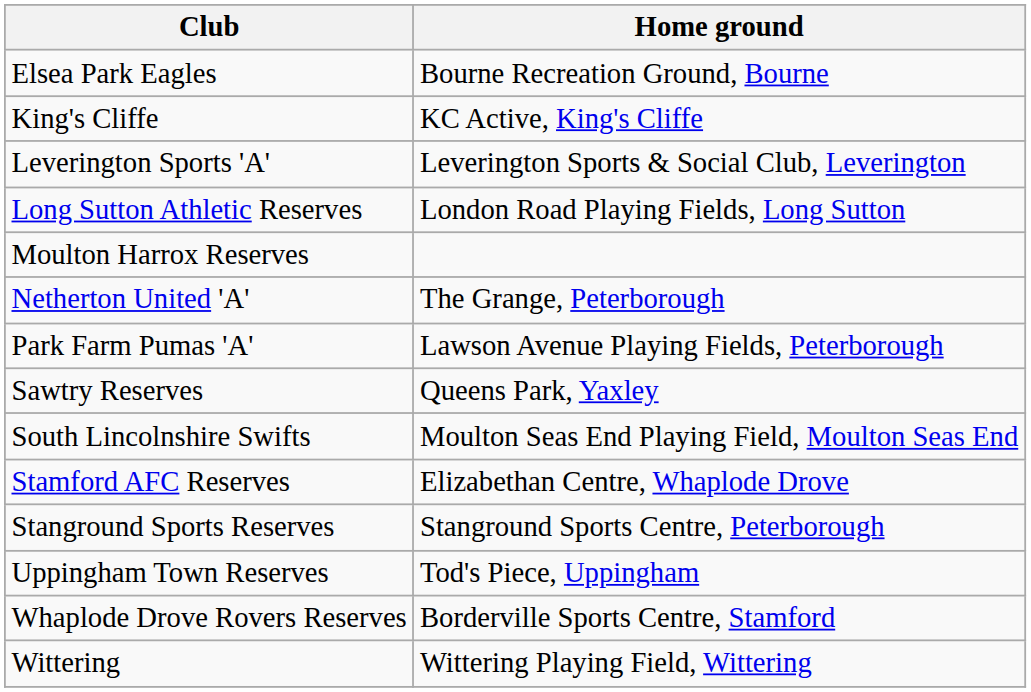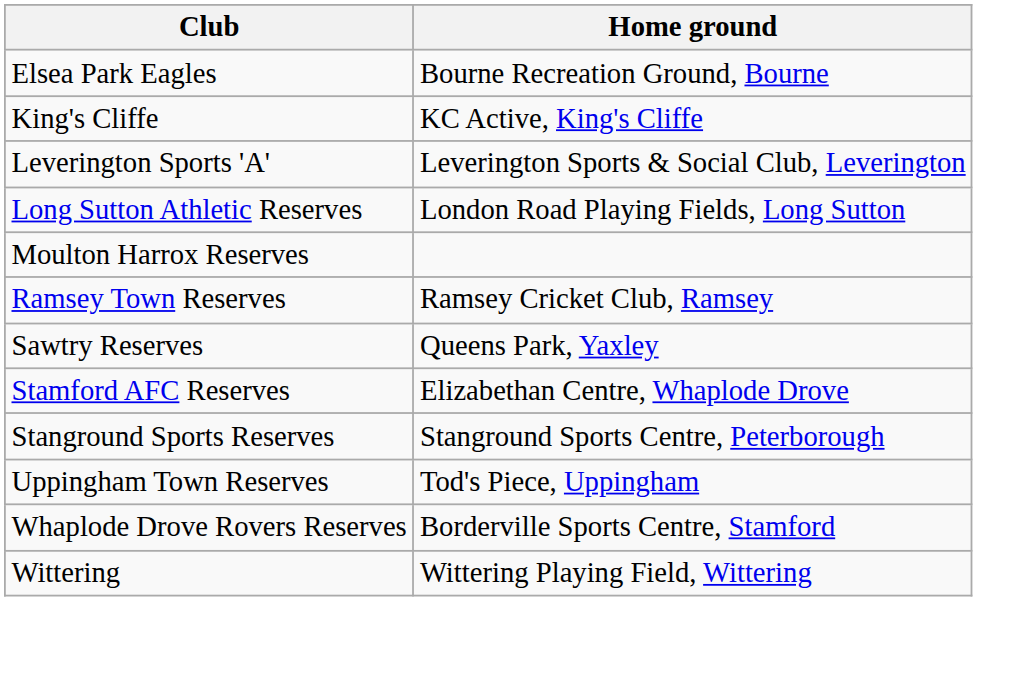 <table class="wikitable" border="1">
 <tr>
 <th>Club</th>
 <th>Home ground</th>
 </tr>
 <tr>
 <td>Elsea Park Eagles</td>
 <td>Bourne Recreation Ground, <a href='#'>Bourne</a></td>
 </tr>
 <tr>
 <td>King's Cliffe</td>
 <td>KC Active, <a href='#'>King's Cliffe</a></td>
 </tr>
 <tr>
 <td>Leverington Sports 'A'</td>
 <td>Leverington Sports & Social Club, <a href='#'>Leverington</a></td>
 </tr>
 <tr>
 <td><a href='#'>Long Sutton Athletic</a> Reserves</td>
 <td>London Road Playing Fields, <a href='#'>Long Sutton</a></td>
 </tr>
 <tr>
 <td>Moulton Harrox Reserves</td>
 <td></td>
 </tr>
 <tr>
-<td><a href='#'>Netherton United</a> 'A'</td>
-<td>The Grange, <a href='#'>Peterborough</a></td>
-</tr>
-<tr>
-<td>Park Farm Pumas 'A'</td>
-<td>Lawson Avenue Playing Fields, <a href='#'>Peterborough</a></td>
+<td><a href='#'>Ramsey Town</a> Reserves</td>
+<td>Ramsey Cricket Club, <a href='#'>Ramsey</a></td>
 </tr>
 <tr>
 <td>Sawtry Reserves</td>
 <td>Queens Park, <a href='#'>Yaxley</a></td>
-</tr>
-<tr>
-<td>South Lincolnshire Swifts</td>
-<td>Moulton Seas End Playing Field, <a href='#'>Moulton Seas End</a></td>
 </tr>
 <tr>
 <td><a href='#'>Stamford AFC</a> Reserves</td>
 <td>Elizabethan Centre, <a href='#'>Whaplode Drove</a></td>
 </tr>
 <tr>
 <td>Stanground Sports Reserves</td>
 <td>Stanground Sports Centre, <a href='#'>Peterborough</a></td>
 </tr>
 <tr>
 <td>Uppingham Town Reserves</td>
 <td>Tod's Piece, <a href='#'>Uppingham</a></td>
 </tr>
 <tr>
 <td>Whaplode Drove Rovers Reserves</td>
 <td>Borderville Sports Centre, <a href='#'>Stamford</a></td>
 </tr>
 <tr>
 <td>Wittering</td>
 <td>Wittering Playing Field, <a href='#'>Wittering</a></td>
 </tr>
 </table>
